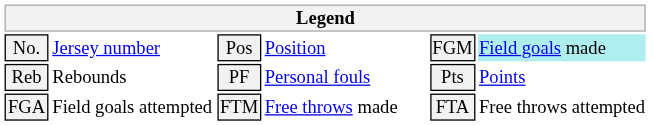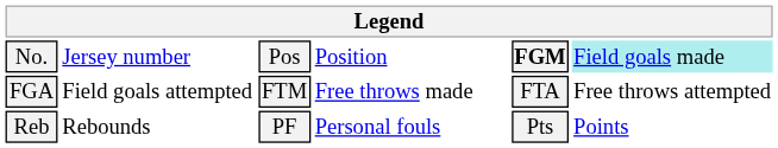 <table class="toccolours" style="font-size:90%; white-space:nowrap">
 <tr>
 <th colspan="6" style="background:#f2f2f2; border:1px solid #aaa;">Legend</th>
 </tr>
 <tr>
 <td style="width:30px; text-align:center; background:#f2f2f2; border:1px solid black;">No.</td>
 <td style="width:125px;"><a href='#'>Jersey number</a></td>
 <td style="text-align:center; background:#f2f2f2; border:1px solid black;">Pos</td>
 <td style="width:125px;"><a href='#'>Position</a></td>
-<td style="text-align:center; background:#f2f2f2; border:1px solid black;">FGM</td>
+<td style="text-align:center; background:#f2f2f2; border:1px solid black;"><strong>FGM</strong></td>
 <td style="background: paleturquoise;"><a href='#'>Field goals</a> made</td>
+</tr>
+<tr>
+<td style="text-align:center; background:#f2f2f2; border:1px solid black;">FGA</td>
+<td>Field goals attempted</td>
+<td style="text-align:center; background:#f2f2f2; border:1px solid black;">FTM</td>
+<td><a href='#'>Free throws</a> made</td>
+<td style="text-align:center; background:#f2f2f2; border:1px solid black;">FTA</td>
+<td>Free throws attempted</td>
 </tr>
 <tr>
 <td style="text-align:center; background:#f2f2f2; border:1px solid black;">Reb</td>
 <td>Rebounds</td>
 <td style="text-align:center; background:#f2f2f2; border:1px solid black;">PF</td>
 <td><a href='#'>Personal fouls</a></td>
 <td style="text-align:center; background:#f2f2f2; border:1px solid black;">Pts</td>
 <td><a href='#'>Points</a></td>
 </tr>
-<tr>
-<td style="text-align:center; background:#f2f2f2; border:1px solid black;">FGA</td>
-<td>Field goals attempted</td>
-<td style="text-align:center; background:#f2f2f2; border:1px solid black;">FTM</td>
-<td><a href='#'>Free throws</a> made</td>
-<td style="text-align:center; background:#f2f2f2; border:1px solid black;">FTA</td>
-<td>Free throws attempted</td>
-</tr>
 </table>
